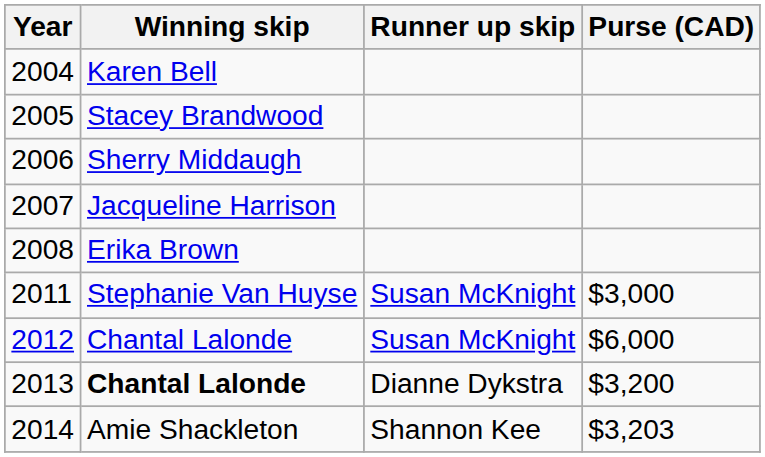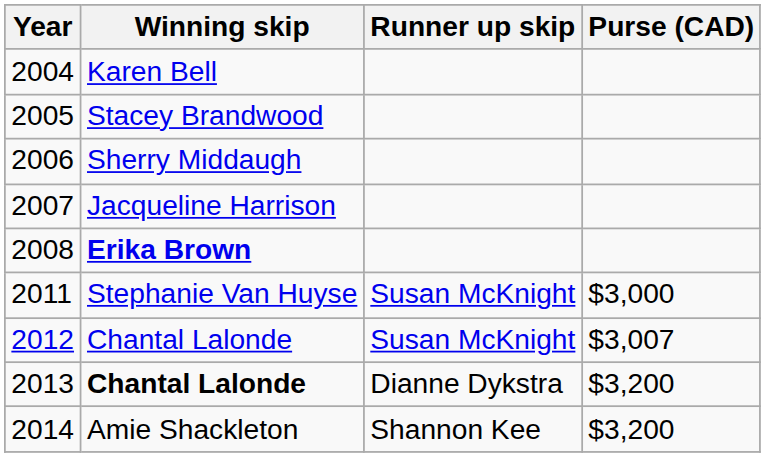 <table class="wikitable">
 <tr>
 <th>Year</th>
 <th>Winning skip</th>
 <th>Runner up skip</th>
 <th>Purse (CAD)</th>
 </tr>
 <tr>
 <td>2004</td>
 <td> <a href='#'>Karen Bell</a></td>
 <td></td>
 <td></td>
 </tr>
 <tr>
 <td>2005</td>
 <td> <a href='#'>Stacey Brandwood</a></td>
 <td></td>
 <td></td>
 </tr>
 <tr>
 <td>2006</td>
 <td> <a href='#'>Sherry Middaugh</a></td>
 <td></td>
 <td></td>
 </tr>
 <tr>
 <td>2007</td>
 <td> <a href='#'>Jacqueline Harrison</a></td>
 <td></td>
 <td></td>
 </tr>
 <tr>
 <td>2008</td>
-<td> <a href='#'>Erika Brown</a></td>
+<td><strong> <a href='#'>Erika Brown</a></strong></td>
 <td></td>
 <td></td>
 </tr>
 <tr>
 <td>2011</td>
 <td> <a href='#'>Stephanie Van Huyse</a></td>
 <td> <a href='#'>Susan McKnight</a></td>
 <td>$3,000</td>
 </tr>
 <tr>
 <td><a href='#'>2012</a></td>
 <td> <a href='#'>Chantal Lalonde</a></td>
 <td> <a href='#'>Susan McKnight</a></td>
-<td>$6,000</td>
+<td>$3,007</td>
 </tr>
 <tr>
 <td>2013</td>
 <td><strong> Chantal Lalonde</strong></td>
 <td> Dianne Dykstra</td>
 <td>$3,200</td>
 </tr>
 <tr>
 <td>2014</td>
 <td> Amie Shackleton</td>
 <td> Shannon Kee</td>
-<td>$3,203</td>
+<td>$3,200</td>
 </tr>
 </table>
